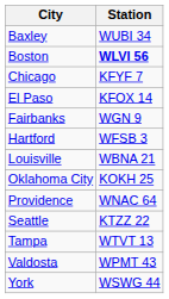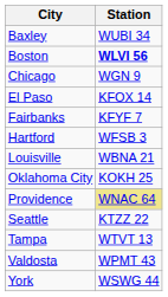 <table class="wikitable">
 <tr>
 <th>City</th>
 <th>Station</th>
 </tr>
 <tr>
 <td><a href='#'>Baxley</a></td>
 <td><a href='#'>WUBI 34</a></td>
 </tr>
 <tr>
 <td><a href='#'>Boston</a></td>
 <td><strong><a href='#'>WLVI 56</a></strong></td>
 </tr>
 <tr>
 <td><a href='#'>Chicago</a></td>
-<td><a href='#'>KFYF 7</a></td>
+<td><a href='#'>WGN 9</a></td>
 </tr>
 <tr>
 <td><a href='#'>El Paso</a></td>
 <td><a href='#'>KFOX 14</a></td>
 </tr>
 <tr>
 <td><a href='#'>Fairbanks</a></td>
-<td><a href='#'>WGN 9</a></td>
+<td><a href='#'>KFYF 7</a></td>
 </tr>
 <tr>
 <td><a href='#'>Hartford</a></td>
 <td><a href='#'>WFSB 3</a></td>
 </tr>
 <tr>
 <td><a href='#'>Louisville</a></td>
 <td><a href='#'>WBNA 21</a></td>
 </tr>
 <tr>
 <td><a href='#'>Oklahoma City</a></td>
 <td><a href='#'>KOKH 25</a></td>
 </tr>
 <tr>
 <td><a href='#'>Providence</a></td>
-<td><a href='#'>WNAC 64</a></td>
+<td style="background: khaki;"><a href='#'>WNAC 64</a></td>
 </tr>
 <tr>
 <td><a href='#'>Seattle</a></td>
 <td><a href='#'>KTZZ 22</a></td>
 </tr>
 <tr>
 <td><a href='#'>Tampa</a></td>
 <td><a href='#'>WTVT 13</a></td>
 </tr>
 <tr>
 <td><a href='#'>Valdosta</a></td>
 <td><a href='#'>WPMT 43</a></td>
 </tr>
 <tr>
 <td><a href='#'>York</a></td>
 <td><a href='#'>WSWG 44</a></td>
 </tr>
 </table>
